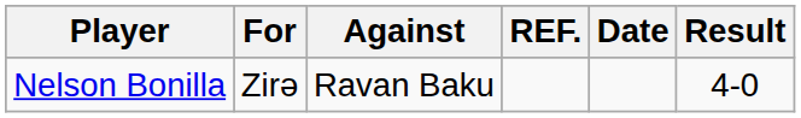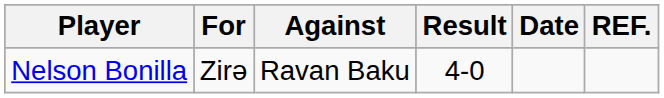 <table class="wikitable sortable">
 <tr>
 <th>Player</th>
 <th>For</th>
 <th>Against</th>
+<th style="text-align:center">Result</th>
+<th>Date</th>
 <th>REF.</th>
-<th>Date</th>
-<th style="text-align:center">Result</th>
 </tr>
 <tr>
 <td> <a href='#'>Nelson Bonilla</a></td>
 <td>Zirə</td>
 <td>Ravan Baku</td>
+<td style="text-align:center;">4-0</td>
 <td></td>
 <td></td>
-<td style="text-align:center;">4-0</td>
 </tr>
 </table>
